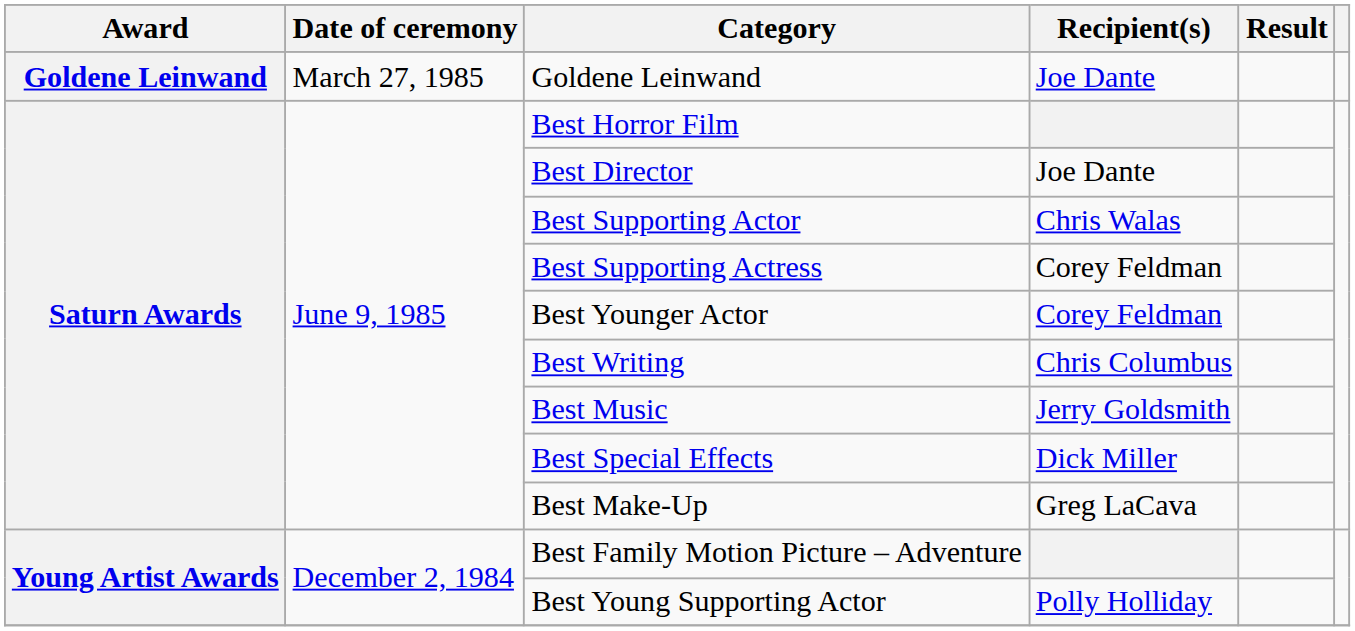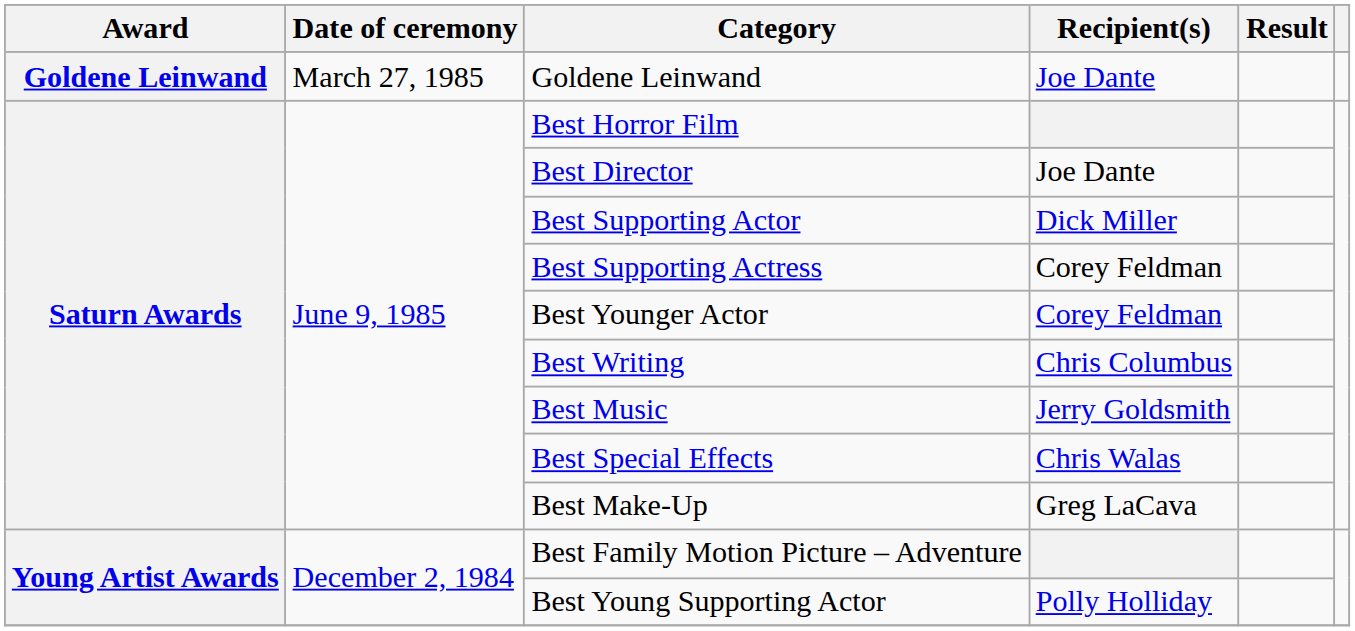 <table class="wikitable plainrowheaders sortable">
 <tr>
 <th scope="col">Award</th>
 <th scope="col">Date of ceremony</th>
 <th scope="col">Category</th>
 <th scope="col">Recipient(s)</th>
 <th scope="col">Result</th>
 <th scope="col" class="unsortable"></th>
 </tr>
 <tr>
 <th scope="row"><a href='#'>Goldene Leinwand</a></th>
 <td rowspan="1">March 27, 1985</td>
 <td>Goldene Leinwand</td>
 <td><a href='#'>Joe Dante</a></td>
 <td></td>
 <td rowspan="1"></td>
 </tr>
 <tr>
 <th scope="row" rowspan=9><a href='#'>Saturn Awards</a></th>
 <td rowspan="9"><a href='#'>June 9, 1985</a></td>
 <td><a href='#'>Best Horror Film</a></td>
 <th></th>
 <td></td>
 <td rowspan="9"></td>
 </tr>
 <tr>
 <td><a href='#'>Best Director</a></td>
 <td>Joe Dante</td>
 <td></td>
 </tr>
 <tr>
 <td><a href='#'>Best Supporting Actor</a></td>
-<td><a href='#'>Chris Walas</a></td>
+<td><a href='#'>Dick Miller</a></td>
 <td></td>
 </tr>
 <tr>
 <td><a href='#'>Best Supporting Actress</a></td>
 <td>Corey Feldman</td>
 <td></td>
 </tr>
 <tr>
 <td>Best Younger Actor</td>
 <td><a href='#'>Corey Feldman</a></td>
 <td></td>
 </tr>
 <tr>
 <td><a href='#'>Best Writing</a></td>
 <td><a href='#'>Chris Columbus</a></td>
 <td></td>
 </tr>
 <tr>
 <td><a href='#'>Best Music</a></td>
 <td><a href='#'>Jerry Goldsmith</a></td>
 <td></td>
 </tr>
 <tr>
 <td><a href='#'>Best Special Effects</a></td>
-<td><a href='#'>Dick Miller</a></td>
+<td><a href='#'>Chris Walas</a></td>
 <td></td>
 </tr>
 <tr>
 <td>Best Make-Up</td>
 <td>Greg LaCava</td>
 <td></td>
 </tr>
 <tr>
 <th scope="row" rowspan=2><a href='#'>Young Artist Awards</a></th>
 <td rowspan="2"><a href='#'>December 2, 1984</a></td>
 <td>Best Family Motion Picture – Adventure</td>
 <th></th>
 <td></td>
 <td rowspan="2"></td>
 </tr>
 <tr>
 <td>Best Young Supporting Actor</td>
 <td><a href='#'>Polly Holliday</a></td>
 <td></td>
 </tr>
 <tr>
 </tr>
 </table>
